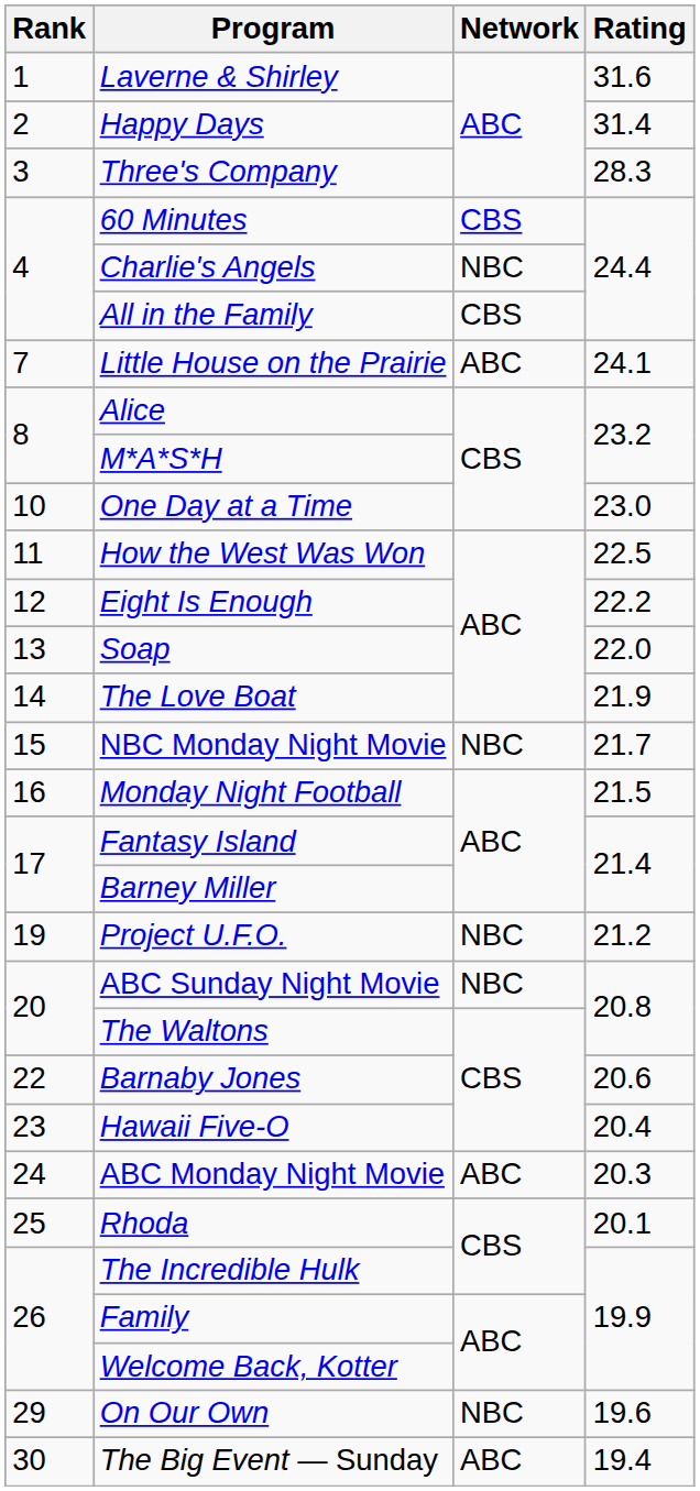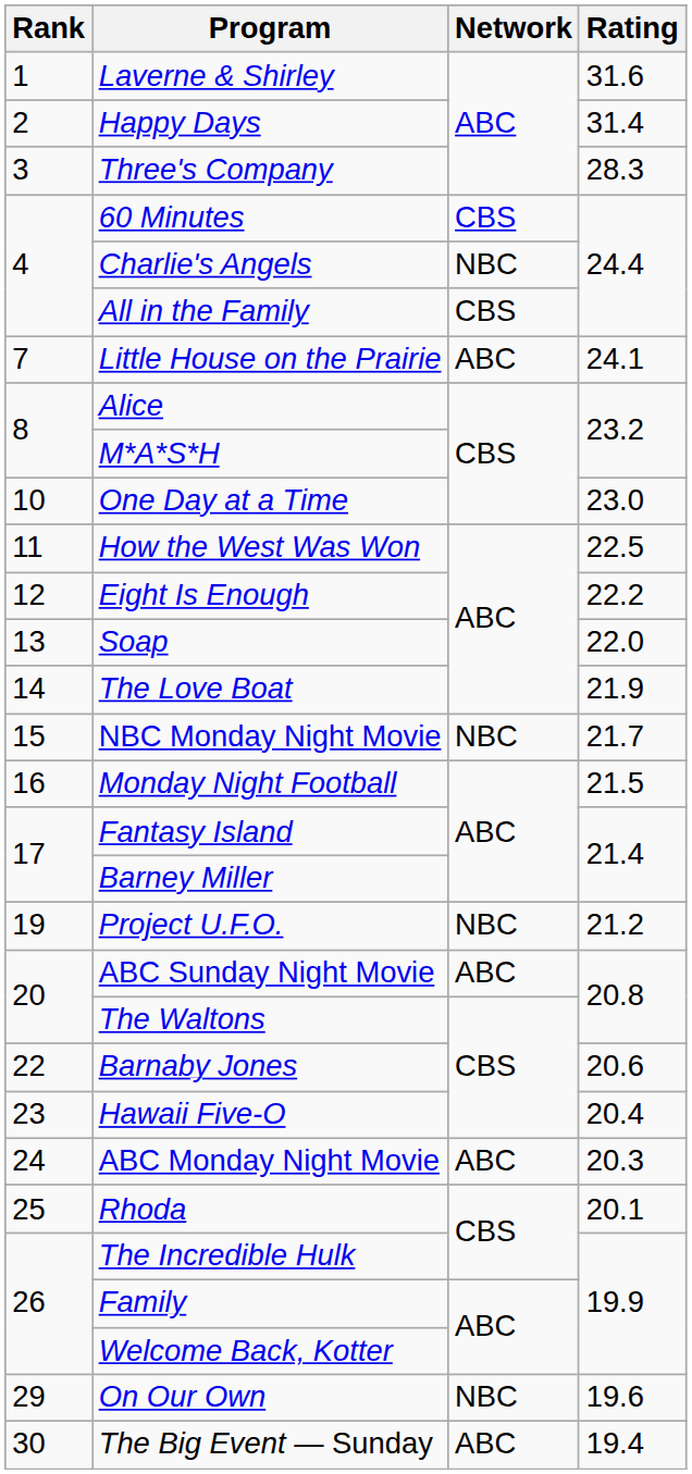 <table class="wikitable">
 <tr>
 <th>Rank</th>
 <th>Program</th>
 <th>Network</th>
 <th>Rating</th>
 </tr>
 <tr>
 <td>1</td>
 <td><em><a href='#'>Laverne & Shirley</a></em></td>
 <td rowspan="3"><a href='#'>ABC</a></td>
 <td>31.6</td>
 </tr>
 <tr>
 <td>2</td>
 <td><em><a href='#'>Happy Days</a></em></td>
 <td>31.4</td>
 </tr>
 <tr>
 <td>3</td>
 <td><em><a href='#'>Three's Company</a></em></td>
 <td>28.3</td>
 </tr>
 <tr>
 <td rowspan="3">4</td>
 <td><em><a href='#'>60 Minutes</a></em></td>
 <td><a href='#'>CBS</a></td>
 <td rowspan="3">24.4</td>
 </tr>
 <tr>
 <td><em><a href='#'>Charlie's Angels</a></em></td>
 <td>NBC</td>
 </tr>
 <tr>
 <td><em><a href='#'>All in the Family</a></em></td>
 <td>CBS</td>
 </tr>
 <tr>
 <td>7</td>
 <td><em><a href='#'>Little House on the Prairie</a></em></td>
 <td>ABC</td>
 <td>24.1</td>
 </tr>
 <tr>
 <td rowspan="2">8</td>
 <td><em><a href='#'>Alice</a></em></td>
 <td rowspan="3">CBS</td>
 <td rowspan="2">23.2</td>
 </tr>
 <tr>
 <td><em><a href='#'>M*A*S*H</a></em></td>
 </tr>
 <tr>
 <td>10</td>
 <td><em><a href='#'>One Day at a Time</a></em></td>
 <td>23.0</td>
 </tr>
 <tr>
 <td>11</td>
 <td><em><a href='#'>How the West Was Won</a></em></td>
 <td rowspan="4">ABC</td>
 <td>22.5</td>
 </tr>
 <tr>
 <td>12</td>
 <td><em><a href='#'>Eight Is Enough</a></em></td>
 <td>22.2</td>
 </tr>
 <tr>
 <td>13</td>
 <td><em><a href='#'>Soap</a></em></td>
 <td>22.0</td>
 </tr>
 <tr>
 <td>14</td>
 <td><em><a href='#'>The Love Boat</a></em></td>
 <td>21.9</td>
 </tr>
 <tr>
 <td>15</td>
 <td><a href='#'>NBC Monday Night Movie</a></td>
 <td>NBC</td>
 <td>21.7</td>
 </tr>
 <tr>
 <td>16</td>
 <td><em><a href='#'>Monday Night Football</a></em></td>
 <td rowspan="3">ABC</td>
 <td>21.5</td>
 </tr>
 <tr>
 <td rowspan="2">17</td>
 <td><em><a href='#'>Fantasy Island</a></em></td>
 <td rowspan="2">21.4</td>
 </tr>
 <tr>
 <td><em><a href='#'>Barney Miller</a></em></td>
 </tr>
 <tr>
 <td>19</td>
 <td><em><a href='#'>Project U.F.O.</a></em></td>
 <td>NBC</td>
 <td>21.2</td>
 </tr>
 <tr>
 <td rowspan="2">20</td>
 <td><a href='#'>ABC Sunday Night Movie</a></td>
-<td>NBC</td>
+<td>ABC</td>
 <td rowspan="2">20.8</td>
 </tr>
 <tr>
 <td><em><a href='#'>The Waltons</a></em></td>
 <td rowspan="3">CBS</td>
 </tr>
 <tr>
 <td>22</td>
 <td><em><a href='#'>Barnaby Jones</a></em></td>
 <td>20.6</td>
 </tr>
 <tr>
 <td>23</td>
 <td><em><a href='#'>Hawaii Five-O</a></em></td>
 <td>20.4</td>
 </tr>
 <tr>
 <td>24</td>
 <td><a href='#'>ABC Monday Night Movie</a></td>
 <td>ABC</td>
 <td>20.3</td>
 </tr>
 <tr>
 <td>25</td>
 <td><em><a href='#'>Rhoda</a></em></td>
 <td rowspan="2">CBS</td>
 <td>20.1</td>
 </tr>
 <tr>
 <td rowspan="3">26</td>
 <td><em><a href='#'>The Incredible Hulk</a></em></td>
 <td rowspan="3">19.9</td>
 </tr>
 <tr>
 <td><em><a href='#'>Family</a></em></td>
 <td rowspan="2">ABC</td>
 </tr>
 <tr>
 <td><em><a href='#'>Welcome Back, Kotter</a></em></td>
 </tr>
 <tr>
 <td>29</td>
 <td><em><a href='#'>On Our Own</a></em></td>
 <td>NBC</td>
 <td>19.6</td>
 </tr>
 <tr>
 <td>30</td>
 <td><em>The Big Event</em> — Sunday</td>
 <td>ABC</td>
 <td>19.4</td>
 </tr>
 </table>
